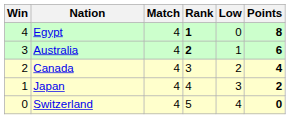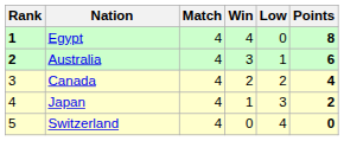 <table class="wikitable">
 <tr>
-<th width=20>Win</th>
+<th width=20>Rank</th>
 <th width=150>Nation</th>
 <th width=20>Match</th>
-<th width=20>Rank</th>
+<th width=20>Win</th>
 <th width=20>Low</th>
 <th width=20>Points</th>
 </tr>
 <tr align="right" style="background:#ccffcc;">
-<td>4</td>
+<td align="left"><strong>1</strong></td>
 <td align="left"> <a href='#'>Egypt</a></td>
 <td>4</td>
-<td align="left"><strong>1</strong></td>
+<td>4</td>
 <td>0</td>
 <td><strong>8</strong></td>
 </tr>
 <tr align="right" style="background:#ccffcc;">
-<td>3</td>
+<td align="left"><strong>2</strong></td>
 <td align="left"> <a href='#'>Australia</a></td>
 <td>4</td>
-<td align="left"><strong>2</strong></td>
+<td>3</td>
 <td>1</td>
 <td><strong>6</strong></td>
 </tr>
 <tr align="right" style="background:#ffffcc;">
-<td>2</td>
+<td align="left">3</td>
 <td align="left"> <a href='#'>Canada</a></td>
 <td>4</td>
-<td align="left">3</td>
+<td>2</td>
 <td>2</td>
 <td><strong>4</strong></td>
 </tr>
 <tr align="right" style="background:#ffffcc;">
-<td>1</td>
+<td align="left">4</td>
 <td align="left"> <a href='#'>Japan</a></td>
 <td>4</td>
-<td align="left">4</td>
+<td>1</td>
 <td>3</td>
 <td><strong>2</strong></td>
 </tr>
 <tr align="right" style="background:#ffffcc;">
-<td>0</td>
+<td align="left">5</td>
 <td align="left"> <a href='#'>Switzerland</a></td>
 <td>4</td>
-<td align="left">5</td>
+<td>0</td>
 <td>4</td>
 <td><strong>0</strong></td>
 </tr>
 </table>
